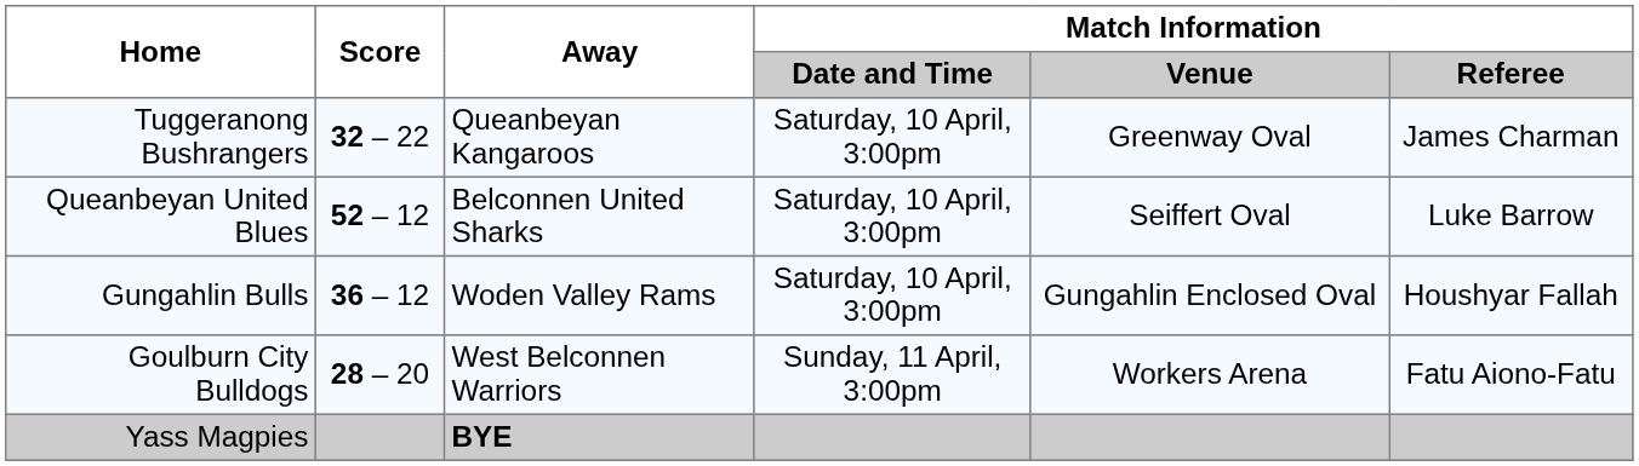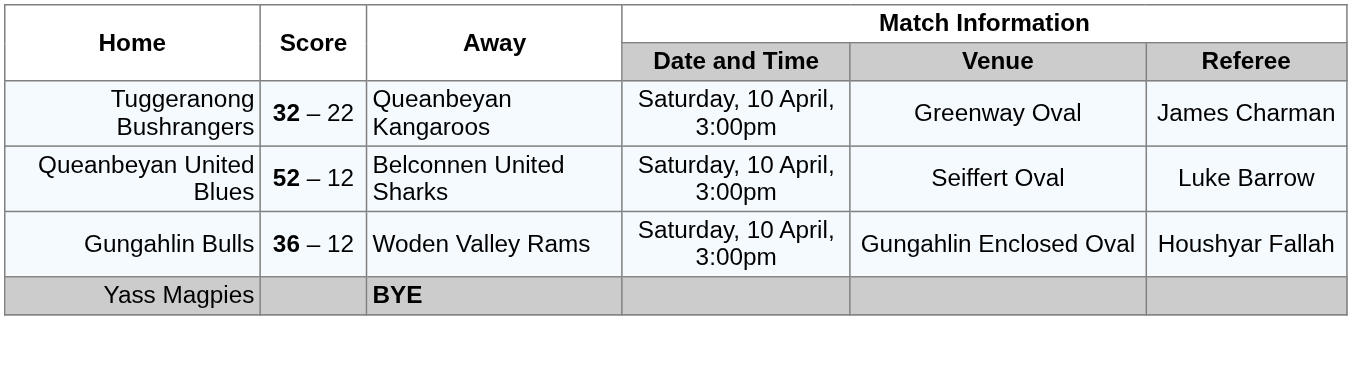 <table width="100%" cellspacing="0" cellpadding="3" border="1" style="border-collapse:collapse;  text-align:center;">
 <tr>
 <th rowspan="2" width="19%">Home</th>
 <th rowspan="2" width="8%">Score</th>
 <th rowspan="2" width="19%">Away</th>
 <th colspan="3">Match Information</th>
 </tr>
 <tr bgcolor="#CCCCCC">
 <th width="17%">Date and Time</th>
 <th width="22%">Venue</th>
 <th width="50%">Referee</th>
 </tr>
 <tr style="text-align:center; background:#f5faff;">
 <td align="right">Tuggeranong Bushrangers </td>
 <td><strong>32</strong> – 22</td>
 <td align="left"> Queanbeyan Kangaroos</td>
 <td>Saturday, 10 April, 3:00pm</td>
 <td>Greenway Oval</td>
 <td>James Charman</td>
 </tr>
 <tr style="text-align:center; background:#f5faff;">
 <td align="right">Queanbeyan United Blues </td>
 <td><strong>52</strong> – 12</td>
 <td align="left"> Belconnen United Sharks</td>
 <td>Saturday, 10 April, 3:00pm</td>
 <td>Seiffert Oval</td>
 <td>Luke Barrow</td>
 </tr>
 <tr style="text-align:center; background:#f5faff;">
 <td align="right">Gungahlin Bulls </td>
 <td><strong>36</strong> – 12</td>
 <td align="left"> Woden Valley Rams</td>
 <td>Saturday, 10 April, 3:00pm</td>
 <td>Gungahlin Enclosed Oval</td>
 <td>Houshyar Fallah</td>
 </tr>
-<tr style="text-align:center; background:#f5faff;">
-<td align="right">Goulburn City Bulldogs </td>
-<td><strong>28</strong> – 20</td>
-<td align="left"> West Belconnen Warriors</td>
-<td>Sunday, 11 April, 3:00pm</td>
-<td>Workers Arena</td>
-<td>Fatu Aiono-Fatu</td>
-</tr>
 <tr style="text-align:center; background:#CCCCCC;">
 <td align="right">Yass Magpies </td>
 <td></td>
 <td align="left"><strong>BYE</strong></td>
 <td></td>
 <td></td>
 <td></td>
 </tr>
 </table>
